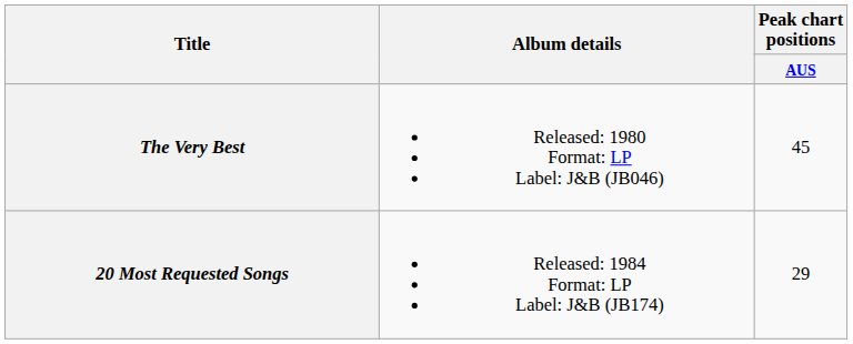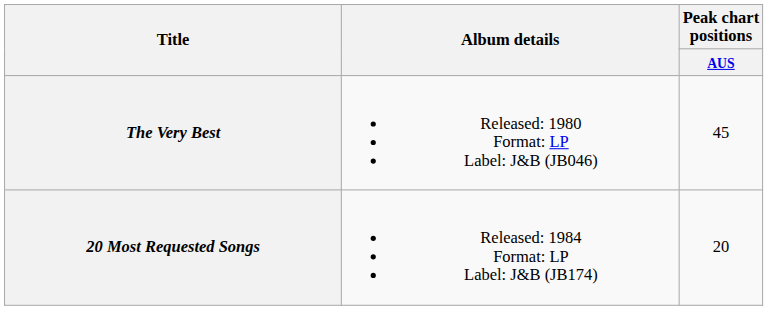 <table class="wikitable plainrowheaders" style="text-align:center;" border="1">
 <tr>
 <th scope="col" rowspan="2" style="width:20em;">Title</th>
 <th scope="col" rowspan="2" style="width:20em;">Album details</th>
 <th scope="col" colspan="1">Peak chart<br>positions</th>
 </tr>
 <tr>
 <th scope="col" style="text-align:center;"><small><a href='#'>AUS</a></small><br></th>
 </tr>
 <tr>
 <th scope="row"><em>The Very Best</em></th>
 <td><br><ul><li>Released: 1980</li><li>Format: <a href='#'>LP</a></li><li>Label: J&B (JB046)</li></ul></td>
 <td align="center">45</td>
 </tr>
 <tr>
 <th scope="row"><em>20 Most Requested Songs</em></th>
 <td><br><ul><li>Released: 1984</li><li>Format: LP</li><li>Label: J&B (JB174)</li></ul></td>
-<td align="center">29</td>
+<td align="center">20</td>
 </tr>
 </table>
